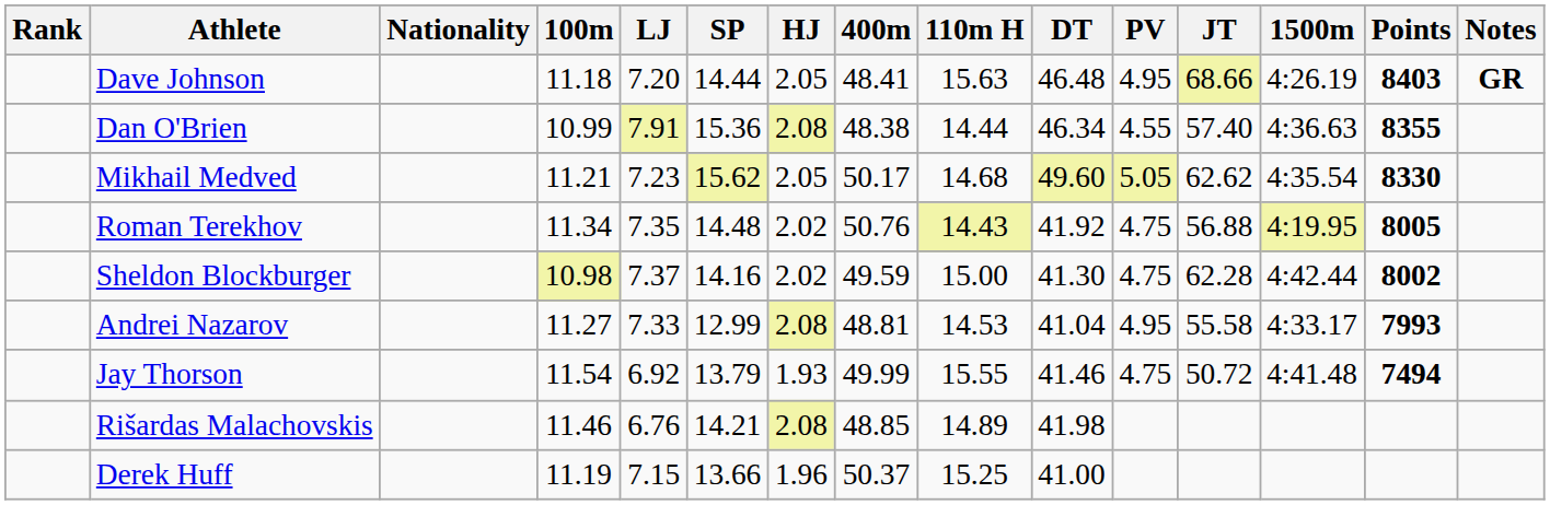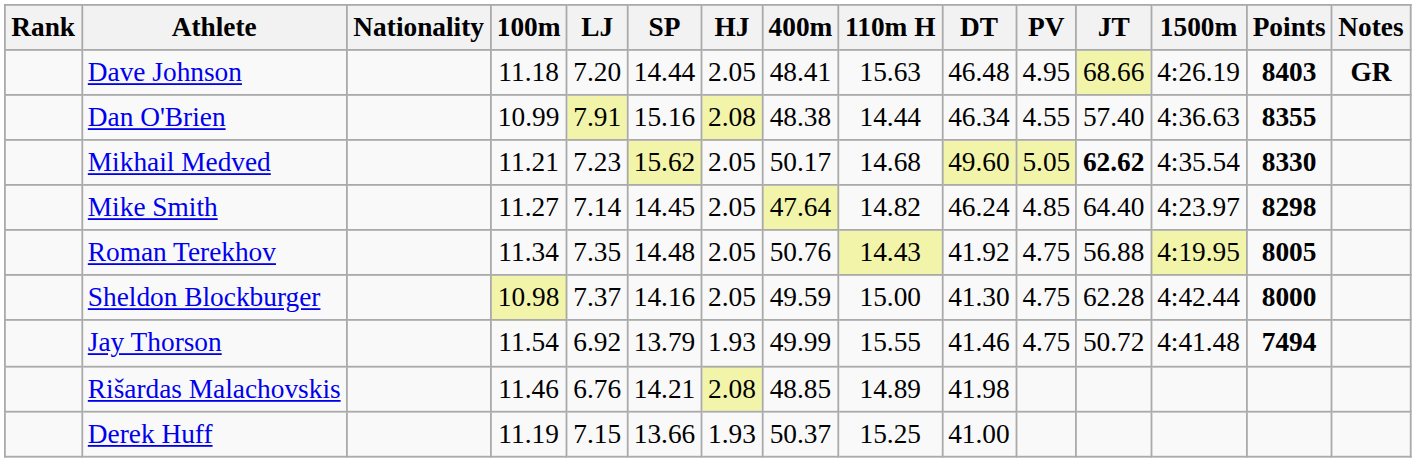 <table class="wikitable sortable" style=" text-align:center;font-size:95%">
 <tr>
 <th>Rank</th>
 <th>Athlete</th>
 <th>Nationality</th>
 <th>100m</th>
 <th>LJ</th>
 <th>SP</th>
 <th>HJ</th>
 <th>400m</th>
 <th>110m H</th>
 <th>DT</th>
 <th>PV</th>
 <th>JT</th>
 <th>1500m</th>
 <th>Points</th>
 <th>Notes</th>
 </tr>
 <tr>
 <td></td>
 <td align=left><a href='#'>Dave Johnson</a></td>
 <td align=left></td>
 <td>11.18</td>
 <td>7.20</td>
 <td>14.44</td>
 <td>2.05</td>
 <td>48.41</td>
 <td>15.63</td>
 <td>46.48</td>
 <td>4.95</td>
 <td bgcolor=#F2F5A9>68.66</td>
 <td>4:26.19</td>
 <td><strong>8403</strong></td>
 <td><strong>GR</strong></td>
 </tr>
 <tr>
 <td></td>
 <td align=left><a href='#'>Dan O'Brien</a></td>
 <td align=left></td>
 <td>10.99</td>
 <td bgcolor=#F2F5A9>7.91</td>
-<td>15.36</td>
+<td>15.16</td>
 <td bgcolor=#F2F5A9>2.08</td>
 <td>48.38</td>
 <td>14.44</td>
 <td>46.34</td>
 <td>4.55</td>
 <td>57.40</td>
 <td>4:36.63</td>
 <td><strong>8355</strong></td>
 <td></td>
 </tr>
 <tr>
 <td></td>
 <td align=left><a href='#'>Mikhail Medved</a></td>
 <td align=left></td>
 <td>11.21</td>
 <td>7.23</td>
 <td bgcolor=#F2F5A9>15.62</td>
 <td>2.05</td>
 <td>50.17</td>
 <td>14.68</td>
 <td bgcolor=#F2F5A9>49.60</td>
 <td bgcolor=#F2F5A9>5.05</td>
-<td>62.62</td>
+<td><strong>62.62</strong></td>
 <td>4:35.54</td>
 <td><strong>8330</strong></td>
+<td></td>
+</tr>
+<tr>
+<td></td>
+<td align=left><a href='#'>Mike Smith</a></td>
+<td align=left></td>
+<td>11.27</td>
+<td>7.14</td>
+<td>14.45</td>
+<td>2.05</td>
+<td bgcolor=#F2F5A9>47.64</td>
+<td>14.82</td>
+<td>46.24</td>
+<td>4.85</td>
+<td>64.40</td>
+<td>4:23.97</td>
+<td><strong>8298</strong></td>
 <td></td>
 </tr>
 <tr>
 <td></td>
 <td align=left><a href='#'>Roman Terekhov</a></td>
 <td align=left></td>
 <td>11.34</td>
 <td>7.35</td>
 <td>14.48</td>
-<td>2.02</td>
+<td>2.05</td>
 <td>50.76</td>
 <td bgcolor=#F2F5A9>14.43</td>
 <td>41.92</td>
 <td>4.75</td>
 <td>56.88</td>
 <td bgcolor=#F2F5A9>4:19.95</td>
 <td><strong>8005</strong></td>
 <td></td>
 </tr>
 <tr>
 <td></td>
 <td align=left><a href='#'>Sheldon Blockburger</a></td>
 <td align=left></td>
 <td bgcolor=#F2F5A9>10.98</td>
 <td>7.37</td>
 <td>14.16</td>
-<td>2.02</td>
+<td>2.05</td>
 <td>49.59</td>
 <td>15.00</td>
 <td>41.30</td>
 <td>4.75</td>
 <td>62.28</td>
 <td>4:42.44</td>
-<td><strong>8002</strong></td>
-<td></td>
-</tr>
-<tr>
-<td></td>
-<td align=left><a href='#'>Andrei Nazarov</a></td>
-<td align=left></td>
-<td>11.27</td>
-<td>7.33</td>
-<td>12.99</td>
-<td bgcolor=#F2F5A9>2.08</td>
-<td>48.81</td>
-<td>14.53</td>
-<td>41.04</td>
-<td>4.95</td>
-<td>55.58</td>
-<td>4:33.17</td>
-<td><strong>7993</strong></td>
+<td><strong>8000</strong></td>
 <td></td>
 </tr>
 <tr>
 <td></td>
 <td align=left><a href='#'>Jay Thorson</a></td>
 <td align=left></td>
 <td>11.54</td>
 <td>6.92</td>
 <td>13.79</td>
 <td>1.93</td>
 <td>49.99</td>
 <td>15.55</td>
 <td>41.46</td>
 <td>4.75</td>
 <td>50.72</td>
 <td>4:41.48</td>
 <td><strong>7494</strong></td>
 <td></td>
 </tr>
 <tr>
 <td></td>
 <td align=left><a href='#'>Rišardas Malachovskis</a></td>
 <td align=left></td>
 <td>11.46</td>
 <td>6.76</td>
 <td>14.21</td>
 <td bgcolor=#F2F5A9>2.08</td>
 <td>48.85</td>
 <td>14.89</td>
 <td>41.98</td>
 <td></td>
 <td></td>
 <td></td>
 <td><strong></strong></td>
 <td></td>
 </tr>
 <tr>
 <td></td>
 <td align=left><a href='#'>Derek Huff</a></td>
 <td align=left></td>
 <td>11.19</td>
 <td>7.15</td>
 <td>13.66</td>
-<td>1.96</td>
+<td>1.93</td>
 <td>50.37</td>
 <td>15.25</td>
 <td>41.00</td>
 <td></td>
 <td></td>
 <td></td>
 <td><strong></strong></td>
 <td></td>
 </tr>
 </table>
